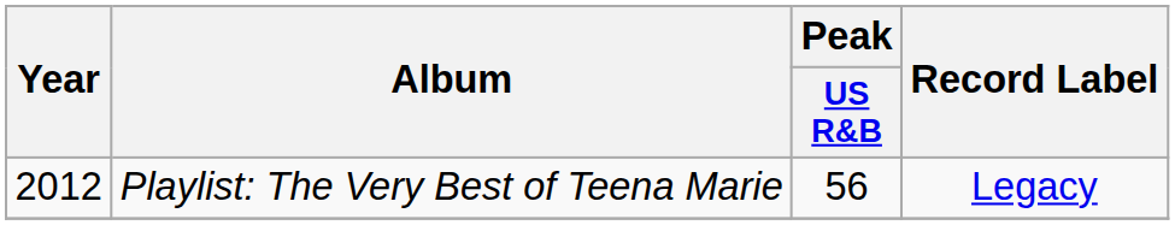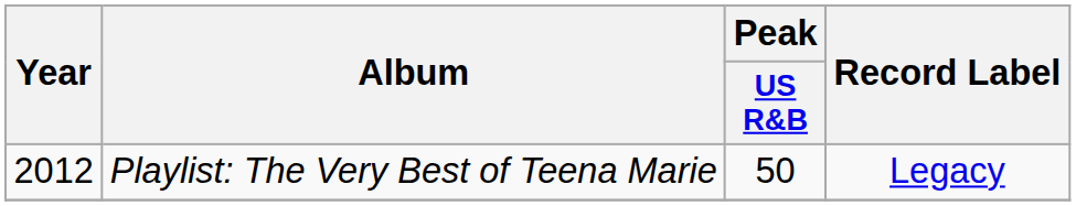 <table class="wikitable" style="text-align:center;">
 <tr>
 <th rowspan="2">Year</th>
 <th rowspan="2">Album</th>
 <th colspan="1">Peak</th>
 <th rowspan="2">Record Label</th>
 </tr>
 <tr style="font-size:smaller;">
 <th width="35"><a href='#'>US<br>R&B</a><br></th>
 </tr>
 <tr>
 <td rowspan="1">2012</td>
 <td align="left"><em>Playlist: The Very Best of Teena Marie</em></td>
-<td>56</td>
+<td>50</td>
 <td rowspan="1"><a href='#'>Legacy</a></td>
 </tr>
 <tr>
 </tr>
 </table>
